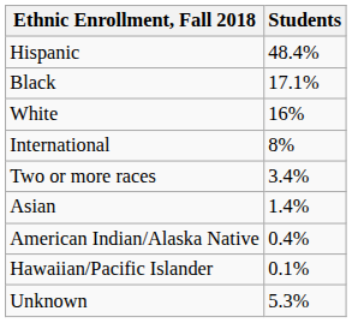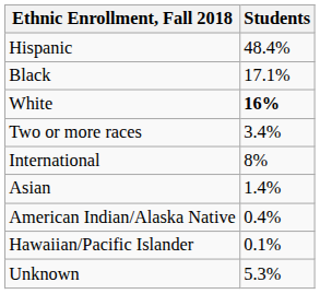 <table class="wikitable">
 <tr>
 <th>Ethnic Enrollment, Fall 2018</th>
 <th>Students</th>
 </tr>
 <tr>
 <td>Hispanic</td>
 <td>48.4%</td>
 </tr>
 <tr>
 <td>Black</td>
 <td>17.1%</td>
 </tr>
 <tr>
 <td>White</td>
-<td>16%</td>
+<td><strong>16%</strong></td>
+</tr>
+<tr>
+<td>Two or more races</td>
+<td>3.4%</td>
 </tr>
 <tr>
 <td>International</td>
 <td>8%</td>
-</tr>
-<tr>
-<td>Two or more races</td>
-<td>3.4%</td>
 </tr>
 <tr>
 <td>Asian</td>
 <td>1.4%</td>
 </tr>
 <tr>
 <td>American Indian/Alaska Native</td>
 <td>0.4%</td>
 </tr>
 <tr>
 <td>Hawaiian/Pacific Islander</td>
 <td>0.1%</td>
 </tr>
 <tr>
 <td>Unknown</td>
 <td>5.3%</td>
 </tr>
 </table>
